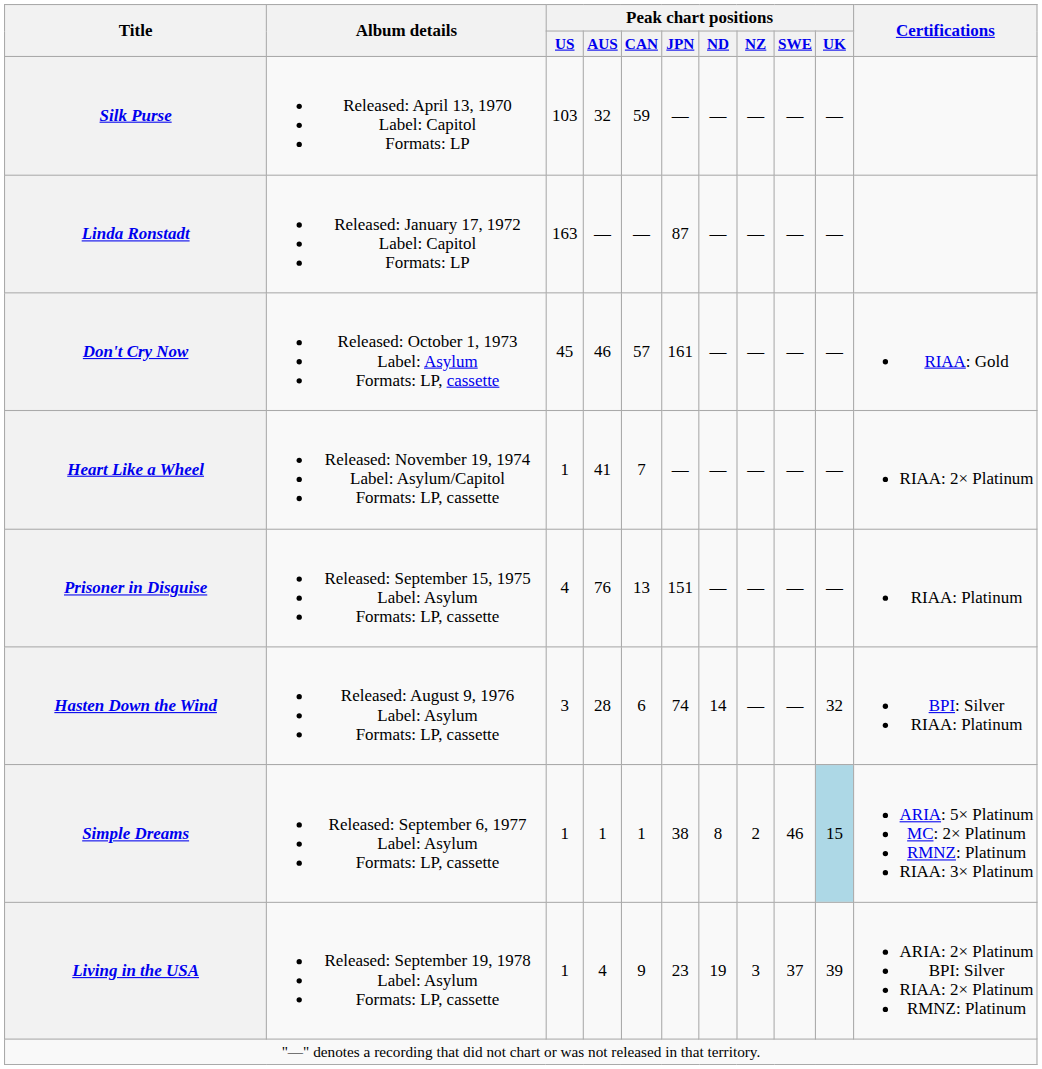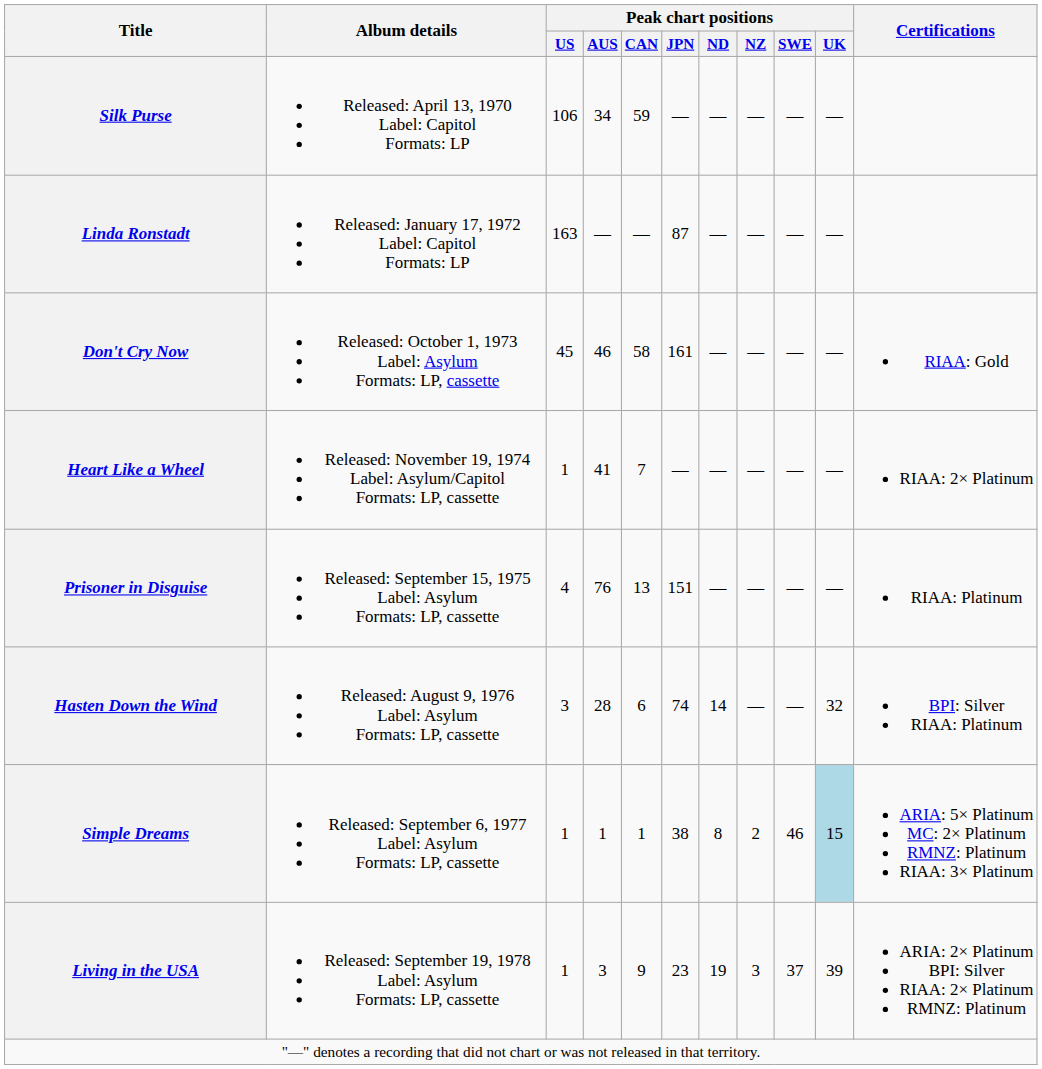 <table class="wikitable plainrowheaders" style="text-align:center;" border="1">
 <tr>
 <th scope="col" rowspan="2" style="width:15em;">Title</th>
 <th scope="col" rowspan="2" style="width:16em;">Album details</th>
 <th scope="col" colspan="8">Peak chart positions</th>
 <th scope="col" rowspan="2"><a href='#'>Certifications</a></th>
 </tr>
 <tr>
 <th scope="col" style="width:2em;font-size:90%;"><a href='#'>US</a><br></th>
 <th scope="col" style="width:2em;font-size:90%;"><a href='#'>AUS</a><br></th>
 <th scope="col" style="width:2em;font-size:90%;"><a href='#'>CAN</a><br></th>
 <th scope="col" style="width:2em;font-size:90%;"><a href='#'>JPN</a><br></th>
 <th scope="col" style="width:2em;font-size:90%;"><a href='#'>ND</a><br></th>
 <th scope="col" style="width:2em;font-size:90%;"><a href='#'>NZ</a><br></th>
 <th scope="col" style="width:2em;font-size:90%;"><a href='#'>SWE</a><br></th>
 <th scope="col" style="width:2em;font-size:90%;"><a href='#'>UK</a><br></th>
 </tr>
 <tr>
 <th scope="row"><em><a href='#'>Silk Purse</a></em></th>
 <td><br><ul><li>Released: April 13, 1970</li><li>Label: Capitol</li><li>Formats: LP</li></ul></td>
-<td>103</td>
-<td>32</td>
+<td>106</td>
+<td>34</td>
 <td>59</td>
 <td>—</td>
 <td>—</td>
 <td>—</td>
 <td>—</td>
 <td>—</td>
 <td></td>
 </tr>
 <tr>
 <th scope="row"><em><a href='#'>Linda Ronstadt</a></em></th>
 <td><br><ul><li>Released: January 17, 1972</li><li>Label: Capitol</li><li>Formats: LP</li></ul></td>
 <td>163</td>
 <td>—</td>
 <td>—</td>
 <td>87</td>
 <td>—</td>
 <td>—</td>
 <td>—</td>
 <td>—</td>
 <td></td>
 </tr>
 <tr>
 <th scope="row"><em><a href='#'>Don't Cry Now</a></em></th>
 <td><br><ul><li>Released: October 1, 1973</li><li>Label: <a href='#'>Asylum</a></li><li>Formats: LP, <a href='#'>cassette</a></li></ul></td>
 <td>45</td>
 <td>46</td>
-<td>57</td>
+<td>58</td>
 <td>161</td>
 <td>—</td>
 <td>—</td>
 <td>—</td>
 <td>—</td>
 <td><br><ul><li><a href='#'>RIAA</a>: Gold</li></ul></td>
 </tr>
 <tr>
 <th scope="row"><em><a href='#'>Heart Like a Wheel</a></em></th>
 <td><br><ul><li>Released: November 19, 1974</li><li>Label: Asylum/Capitol</li><li>Formats: LP, cassette</li></ul></td>
 <td>1</td>
 <td>41</td>
 <td>7</td>
 <td>—</td>
 <td>—</td>
 <td>—</td>
 <td>—</td>
 <td>—</td>
 <td><br><ul><li>RIAA: 2× Platinum</li></ul></td>
 </tr>
 <tr>
 <th scope="row"><em><a href='#'>Prisoner in Disguise</a></em></th>
 <td><br><ul><li>Released: September 15, 1975</li><li>Label: Asylum</li><li>Formats: LP, cassette</li></ul></td>
 <td>4</td>
 <td>76</td>
 <td>13</td>
 <td>151</td>
 <td>—</td>
 <td>—</td>
 <td>—</td>
 <td>—</td>
 <td><br><ul><li>RIAA: Platinum</li></ul></td>
 </tr>
 <tr>
 <th scope="row"><em><a href='#'>Hasten Down the Wind</a></em></th>
 <td><br><ul><li>Released: August 9, 1976</li><li>Label: Asylum</li><li>Formats: LP, cassette</li></ul></td>
 <td>3</td>
 <td>28</td>
 <td>6</td>
 <td>74</td>
 <td>14</td>
 <td>—</td>
 <td>—</td>
 <td>32</td>
 <td><br><ul><li><a href='#'>BPI</a>: Silver</li><li>RIAA: Platinum</li></ul></td>
 </tr>
 <tr>
 <th scope="row"><em><a href='#'>Simple Dreams</a></em></th>
 <td><br><ul><li>Released: September 6, 1977</li><li>Label: Asylum</li><li>Formats: LP, cassette</li></ul></td>
 <td>1</td>
 <td>1</td>
 <td>1</td>
 <td>38</td>
 <td>8</td>
 <td>2</td>
 <td>46</td>
 <td style="background: lightblue;">15</td>
 <td><br><ul><li><a href='#'>ARIA</a>: 5× Platinum</li><li><a href='#'>MC</a>: 2× Platinum</li><li><a href='#'>RMNZ</a>: Platinum</li><li>RIAA: 3× Platinum</li></ul></td>
 </tr>
 <tr>
 <th scope="row"><em><a href='#'>Living in the USA</a></em></th>
 <td><br><ul><li>Released: September 19, 1978</li><li>Label: Asylum</li><li>Formats: LP, cassette</li></ul></td>
 <td>1</td>
-<td>4</td>
+<td>3</td>
 <td>9</td>
 <td>23</td>
 <td>19</td>
 <td>3</td>
 <td>37</td>
 <td>39</td>
 <td><br><ul><li>ARIA: 2× Platinum</li><li>BPI: Silver</li><li>RIAA: 2× Platinum</li><li>RMNZ: Platinum</li></ul></td>
 </tr>
 <tr>
 <td colspan="11" style="font-size:90%">"—" denotes a recording that did not chart or was not released in that territory.</td>
 </tr>
 </table>
